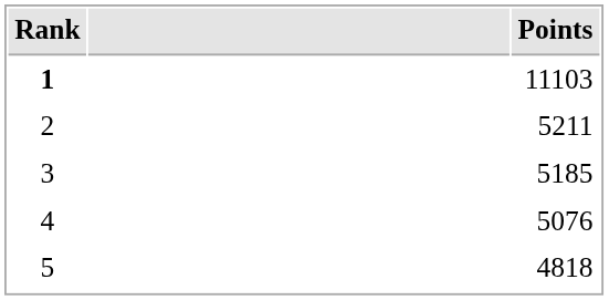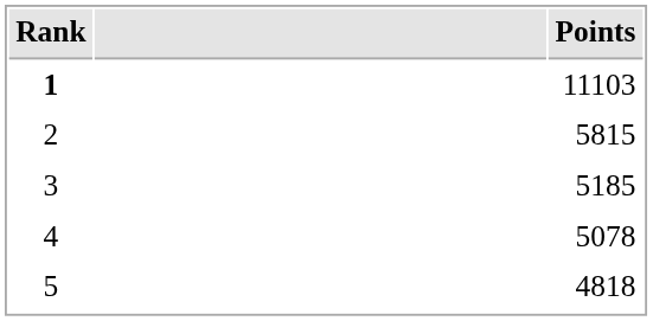 <table cellspacing="1" cellpadding="3" style="border:1px solid #AAAAAA;font-size:86%">
 <tr bgcolor="#E4E4E4">
 <th style="border-bottom:1px solid #AAAAAA" width=10>Rank</th>
 <th style="border-bottom:1px solid #AAAAAA" width=200></th>
 <th style="border-bottom:1px solid #AAAAAA" width=20>Points</th>
 </tr>
 <tr>
 <td align="center"><strong>1</strong></td>
 <td><strong></strong></td>
 <td align="right">11103</td>
 </tr>
 <tr>
 <td align="center">2</td>
 <td></td>
-<td align="right">5211</td>
+<td align="right">5815</td>
 </tr>
 <tr>
 <td align="center">3</td>
 <td></td>
 <td align="right">5185</td>
 </tr>
 <tr>
 <td align="center">4</td>
 <td></td>
-<td align="right">5076</td>
+<td align="right">5078</td>
 </tr>
 <tr>
 <td align="center">5</td>
 <td></td>
 <td align="right">4818</td>
 </tr>
 </table>
